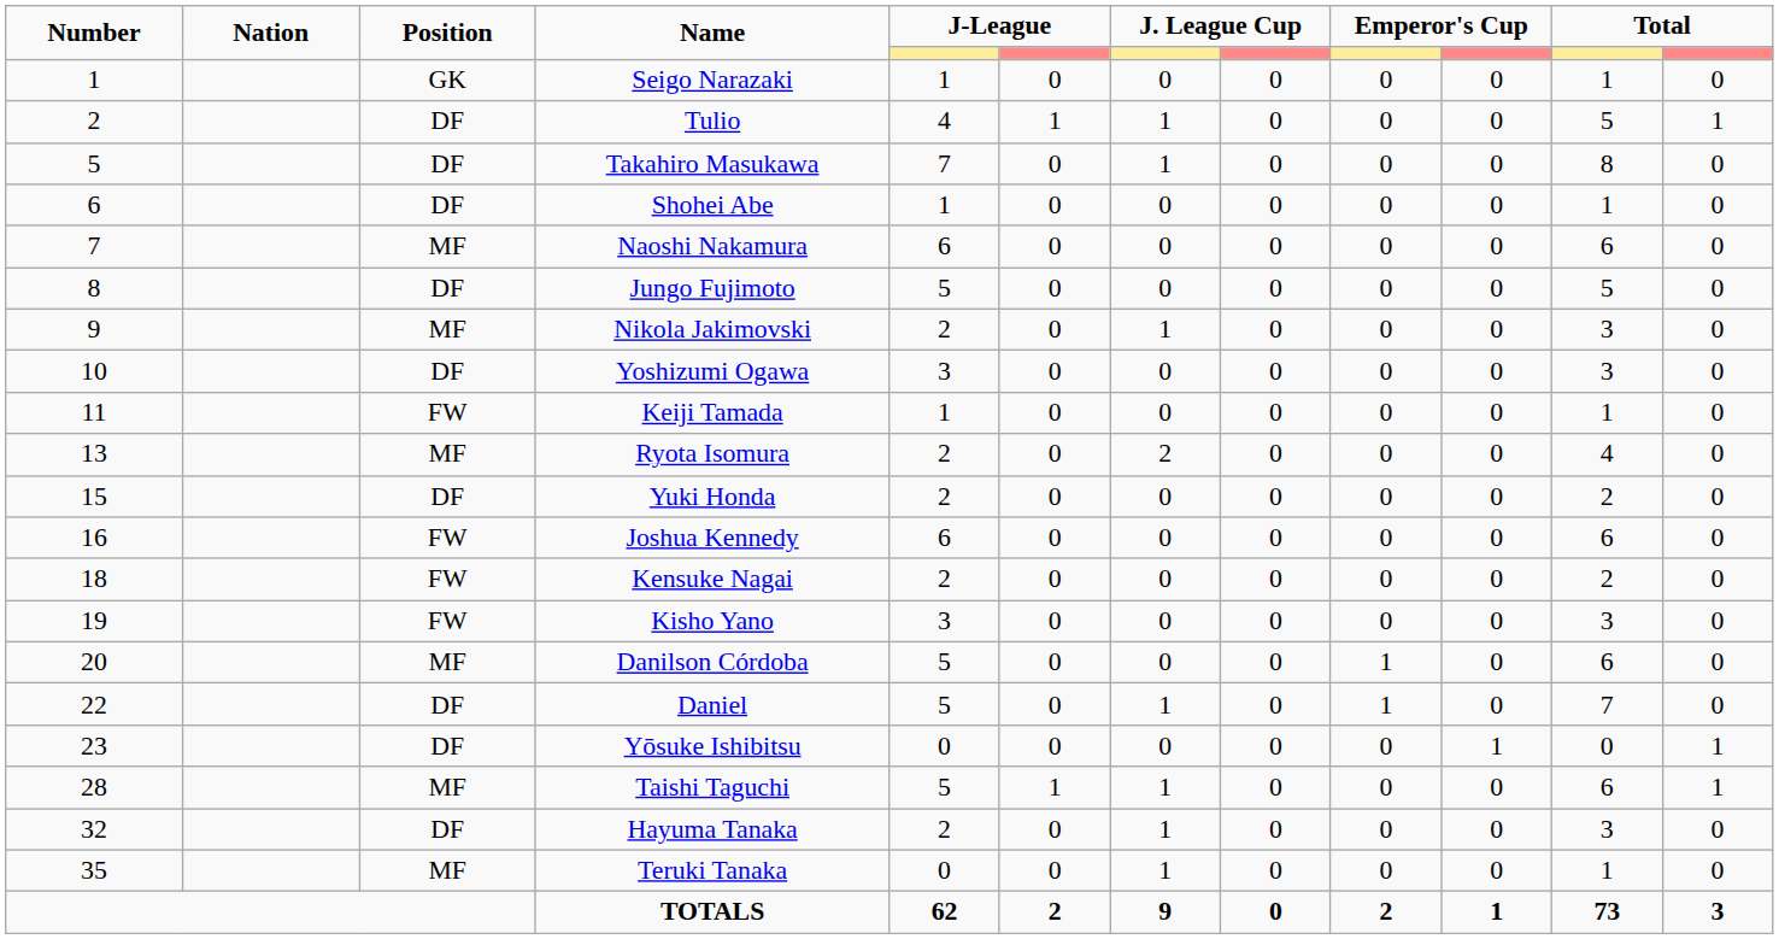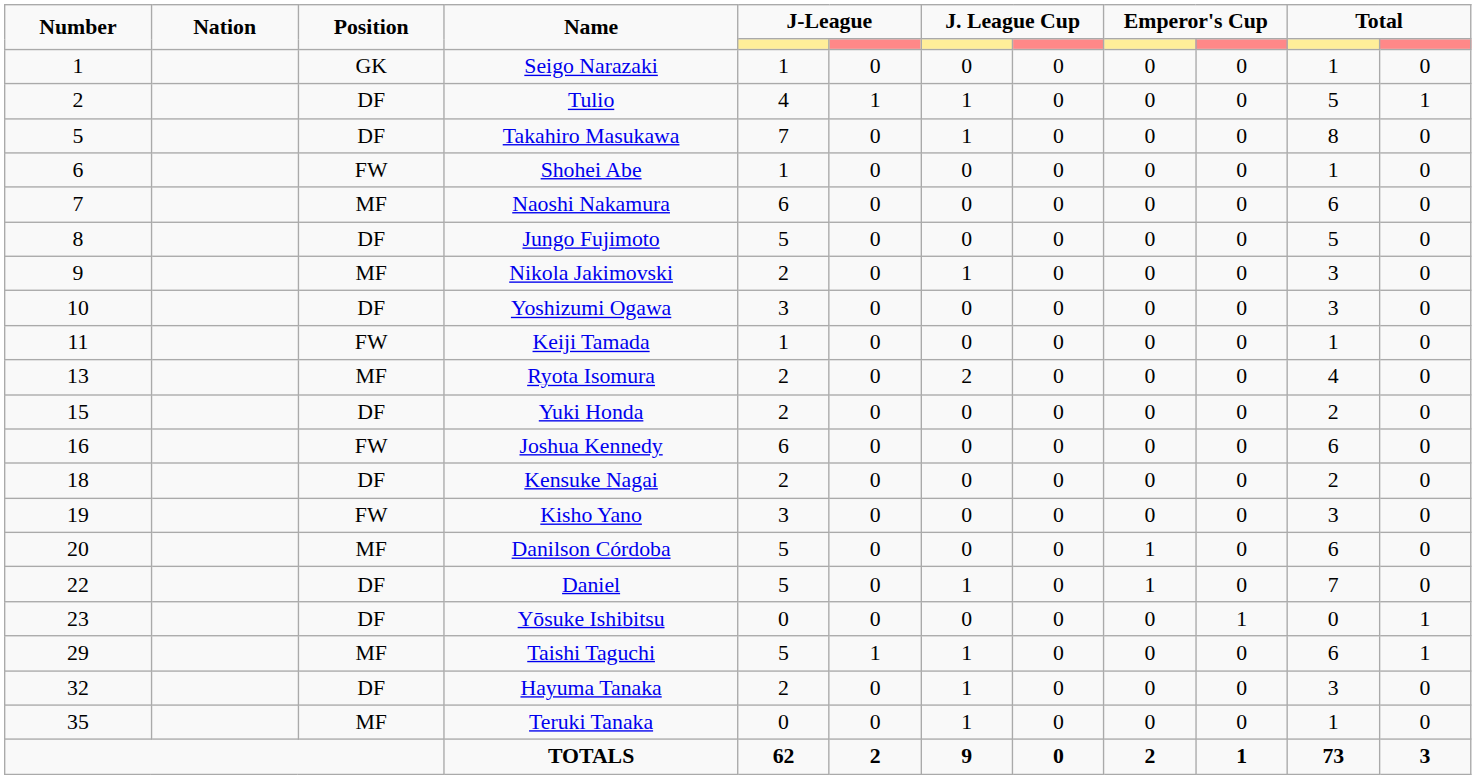 <table class="wikitable" style="font-size: 100%; text-align: center;">
 <tr>
 <td rowspan="2" width="10%" align="center"><strong>Number</strong></td>
 <td rowspan="2" width="10%" align="center"><strong>Nation</strong></td>
 <td rowspan="2" width="10%" align="center"><strong>Position</strong></td>
 <td rowspan="2" width="20%" align="center"><strong>Name</strong></td>
 <td colspan="2" align="center"><strong>J-League</strong></td>
 <td colspan="2" align="center"><strong>J. League Cup</strong></td>
 <td colspan="2" align="center"><strong>Emperor's Cup</strong></td>
 <td colspan="2" align="center"><strong>Total</strong></td>
 </tr>
 <tr>
 <th width=60 style="background: #FFEE99"></th>
 <th width=60 style="background: #FF8888"></th>
 <th width=60 style="background: #FFEE99"></th>
 <th width=60 style="background: #FF8888"></th>
 <th width=60 style="background: #FFEE99"></th>
 <th width=60 style="background: #FF8888"></th>
 <th width=60 style="background: #FFEE99"></th>
 <th width=60 style="background: #FF8888"></th>
 </tr>
 <tr>
 <td>1</td>
 <td></td>
 <td>GK</td>
 <td><a href='#'>Seigo Narazaki</a></td>
 <td>1</td>
 <td>0</td>
 <td>0</td>
 <td>0</td>
 <td>0</td>
 <td>0</td>
 <td>1</td>
 <td>0</td>
 </tr>
 <tr>
 <td>2</td>
 <td></td>
 <td>DF</td>
 <td><a href='#'>Tulio</a></td>
 <td>4</td>
 <td>1</td>
 <td>1</td>
 <td>0</td>
 <td>0</td>
 <td>0</td>
 <td>5</td>
 <td>1</td>
 </tr>
 <tr>
 <td>5</td>
 <td></td>
 <td>DF</td>
 <td><a href='#'>Takahiro Masukawa</a></td>
 <td>7</td>
 <td>0</td>
 <td>1</td>
 <td>0</td>
 <td>0</td>
 <td>0</td>
 <td>8</td>
 <td>0</td>
 </tr>
 <tr>
 <td>6</td>
 <td></td>
-<td>DF</td>
+<td>FW</td>
 <td><a href='#'>Shohei Abe</a></td>
 <td>1</td>
 <td>0</td>
 <td>0</td>
 <td>0</td>
 <td>0</td>
 <td>0</td>
 <td>1</td>
 <td>0</td>
 </tr>
 <tr>
 <td>7</td>
 <td></td>
 <td>MF</td>
 <td><a href='#'>Naoshi Nakamura</a></td>
 <td>6</td>
 <td>0</td>
 <td>0</td>
 <td>0</td>
 <td>0</td>
 <td>0</td>
 <td>6</td>
 <td>0</td>
 </tr>
 <tr>
 <td>8</td>
 <td></td>
 <td>DF</td>
 <td><a href='#'>Jungo Fujimoto</a></td>
 <td>5</td>
 <td>0</td>
 <td>0</td>
 <td>0</td>
 <td>0</td>
 <td>0</td>
 <td>5</td>
 <td>0</td>
 </tr>
 <tr>
 <td>9</td>
 <td></td>
 <td>MF</td>
 <td><a href='#'>Nikola Jakimovski</a></td>
 <td>2</td>
 <td>0</td>
 <td>1</td>
 <td>0</td>
 <td>0</td>
 <td>0</td>
 <td>3</td>
 <td>0</td>
 </tr>
 <tr>
 <td>10</td>
 <td></td>
 <td>DF</td>
 <td><a href='#'>Yoshizumi Ogawa</a></td>
 <td>3</td>
 <td>0</td>
 <td>0</td>
 <td>0</td>
 <td>0</td>
 <td>0</td>
 <td>3</td>
 <td>0</td>
 </tr>
 <tr>
 <td>11</td>
 <td></td>
 <td>FW</td>
 <td><a href='#'>Keiji Tamada</a></td>
 <td>1</td>
 <td>0</td>
 <td>0</td>
 <td>0</td>
 <td>0</td>
 <td>0</td>
 <td>1</td>
 <td>0</td>
 </tr>
 <tr>
 <td>13</td>
 <td></td>
 <td>MF</td>
 <td><a href='#'>Ryota Isomura</a></td>
 <td>2</td>
 <td>0</td>
 <td>2</td>
 <td>0</td>
 <td>0</td>
 <td>0</td>
 <td>4</td>
 <td>0</td>
 </tr>
 <tr>
 <td>15</td>
 <td></td>
 <td>DF</td>
 <td><a href='#'>Yuki Honda</a></td>
 <td>2</td>
 <td>0</td>
 <td>0</td>
 <td>0</td>
 <td>0</td>
 <td>0</td>
 <td>2</td>
 <td>0</td>
 </tr>
 <tr>
 <td>16</td>
 <td></td>
 <td>FW</td>
 <td><a href='#'>Joshua Kennedy</a></td>
 <td>6</td>
 <td>0</td>
 <td>0</td>
 <td>0</td>
 <td>0</td>
 <td>0</td>
 <td>6</td>
 <td>0</td>
 </tr>
 <tr>
 <td>18</td>
 <td></td>
-<td>FW</td>
+<td>DF</td>
 <td><a href='#'>Kensuke Nagai</a></td>
 <td>2</td>
 <td>0</td>
 <td>0</td>
 <td>0</td>
 <td>0</td>
 <td>0</td>
 <td>2</td>
 <td>0</td>
 </tr>
 <tr>
 <td>19</td>
 <td></td>
 <td>FW</td>
 <td><a href='#'>Kisho Yano</a></td>
 <td>3</td>
 <td>0</td>
 <td>0</td>
 <td>0</td>
 <td>0</td>
 <td>0</td>
 <td>3</td>
 <td>0</td>
 </tr>
 <tr>
 <td>20</td>
 <td></td>
 <td>MF</td>
 <td><a href='#'>Danilson Córdoba</a></td>
 <td>5</td>
 <td>0</td>
 <td>0</td>
 <td>0</td>
 <td>1</td>
 <td>0</td>
 <td>6</td>
 <td>0</td>
 </tr>
 <tr>
 <td>22</td>
 <td></td>
 <td>DF</td>
 <td><a href='#'>Daniel</a></td>
 <td>5</td>
 <td>0</td>
 <td>1</td>
 <td>0</td>
 <td>1</td>
 <td>0</td>
 <td>7</td>
 <td>0</td>
 </tr>
 <tr>
 <td>23</td>
 <td></td>
 <td>DF</td>
 <td><a href='#'>Yōsuke Ishibitsu</a></td>
 <td>0</td>
 <td>0</td>
 <td>0</td>
 <td>0</td>
 <td>0</td>
 <td>1</td>
 <td>0</td>
 <td>1</td>
 </tr>
 <tr>
-<td>28</td>
+<td>29</td>
 <td></td>
 <td>MF</td>
 <td><a href='#'>Taishi Taguchi</a></td>
 <td>5</td>
 <td>1</td>
 <td>1</td>
 <td>0</td>
 <td>0</td>
 <td>0</td>
 <td>6</td>
 <td>1</td>
 </tr>
 <tr>
 <td>32</td>
 <td></td>
 <td>DF</td>
 <td><a href='#'>Hayuma Tanaka</a></td>
 <td>2</td>
 <td>0</td>
 <td>1</td>
 <td>0</td>
 <td>0</td>
 <td>0</td>
 <td>3</td>
 <td>0</td>
 </tr>
 <tr>
 <td>35</td>
 <td></td>
 <td>MF</td>
 <td><a href='#'>Teruki Tanaka</a></td>
 <td>0</td>
 <td>0</td>
 <td>1</td>
 <td>0</td>
 <td>0</td>
 <td>0</td>
 <td>1</td>
 <td>0</td>
 </tr>
 <tr>
 <td colspan="3"></td>
 <td><strong>TOTALS</strong></td>
 <td><strong>62</strong></td>
 <td><strong>2</strong></td>
 <td><strong>9</strong></td>
 <td><strong>0</strong></td>
 <td><strong>2</strong></td>
 <td><strong>1</strong></td>
 <td><strong>73</strong></td>
 <td><strong>3</strong></td>
 </tr>
 </table>
